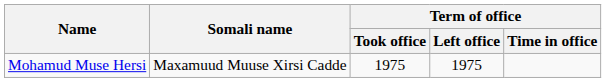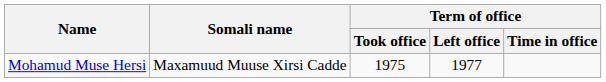 <table class="wikitable" style="text-align:center">
 <tr>
 <th rowspan="2">Name</th>
 <th rowspan="2">Somali name</th>
 <th colspan="3">Term of office</th>
 </tr>
 <tr>
 <th>Took office</th>
 <th>Left office</th>
 <th>Time in office</th>
 </tr>
 <tr>
 <td><a href='#'>Mohamud Muse Hersi</a></td>
 <td>Maxamuud Muuse Xirsi Cadde</td>
 <td>1975</td>
-<td>1975</td>
+<td>1977</td>
 <td></td>
 </tr>
 </table>
